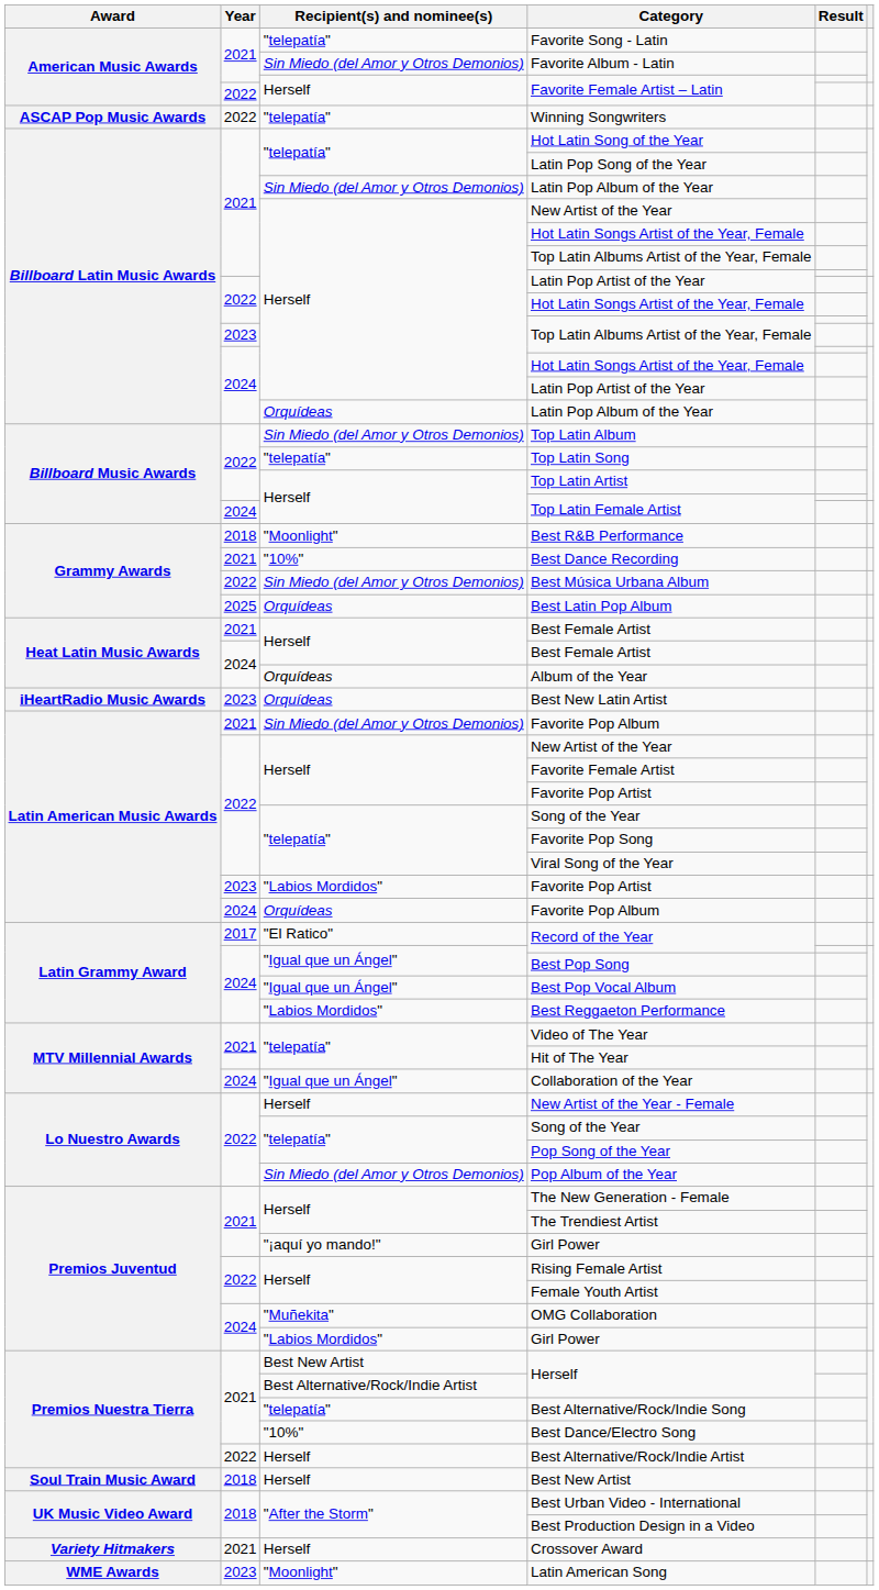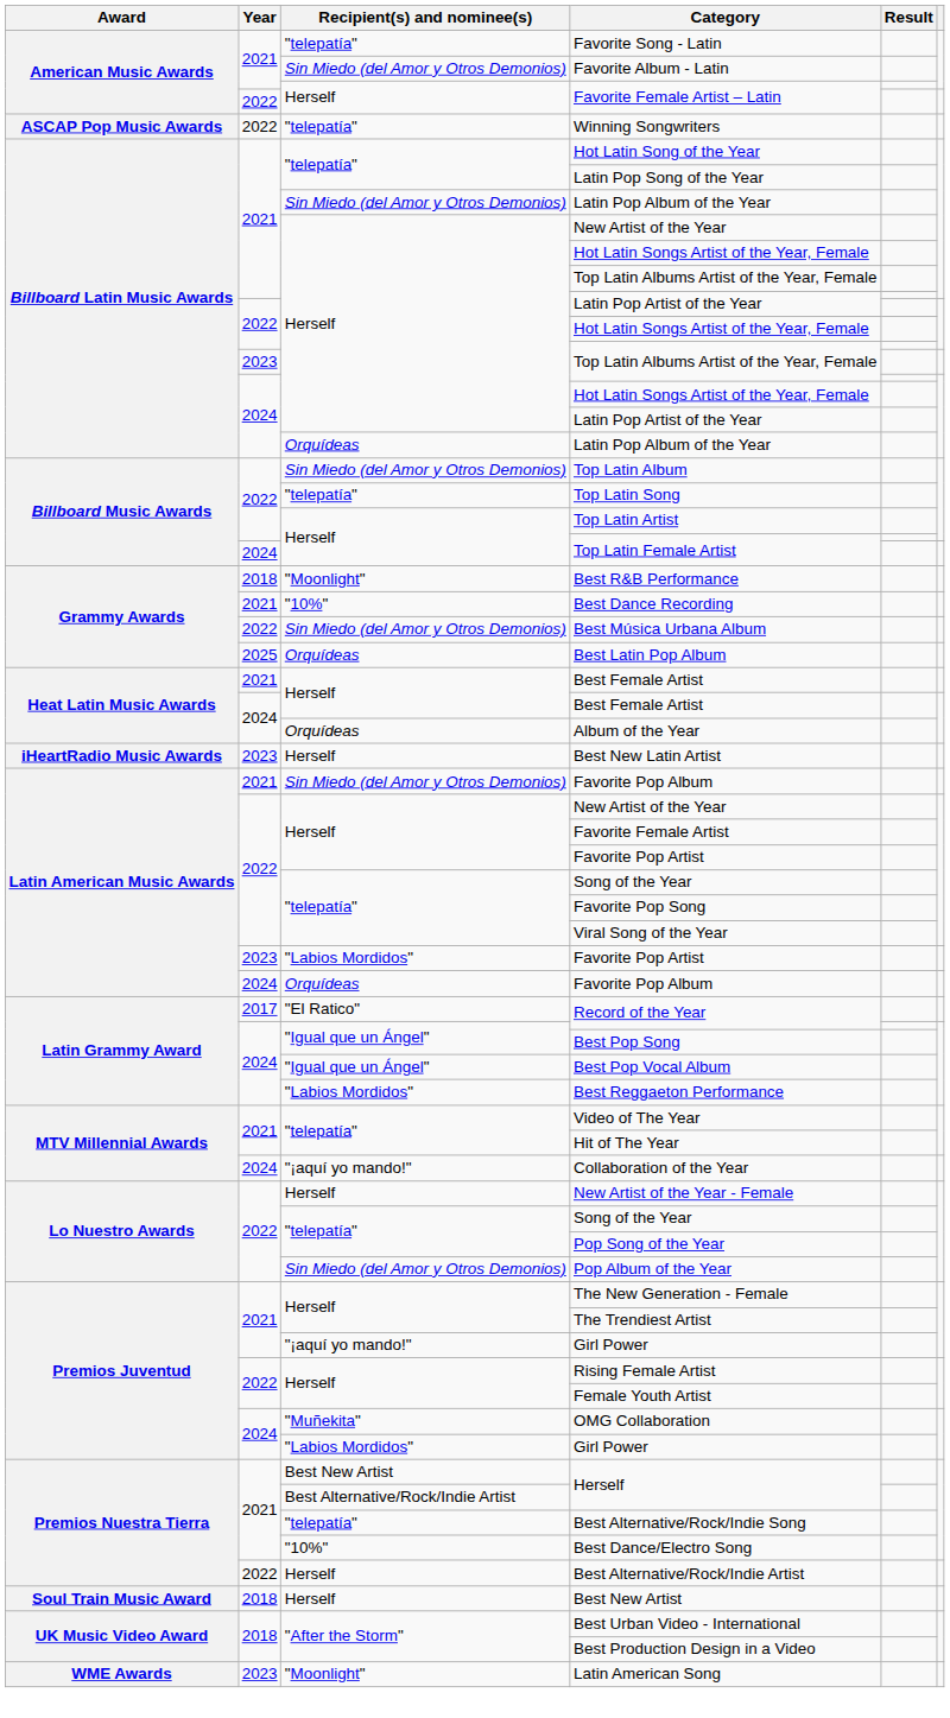 <table class="wikitable sortable plainrowheaders">
 <tr>
 <th scope="col">Award</th>
 <th scope="col">Year</th>
 <th scope="col">Recipient(s) and nominee(s)</th>
 <th scope="col">Category</th>
 <th scope="col">Result</th>
 <th scope="col" class="unsortable"></th>
 </tr>
 <tr>
 <th rowspan="4" scope="row"><a href='#'>American Music Awards</a></th>
 <td rowspan="3"align="center"><a href='#'>2021</a></td>
 <td>"<a href='#'>telepatía</a>"</td>
 <td>Favorite Song - Latin</td>
 <td></td>
 <td rowspan="3" style="text-align:center;"></td>
 </tr>
 <tr>
 <td><em><a href='#'>Sin Miedo (del Amor y Otros Demonios)</a></em></td>
 <td>Favorite Album - Latin</td>
 <td></td>
 </tr>
 <tr>
 <td rowspan="2">Herself</td>
 <td rowspan="2"><a href='#'>Favorite Female Artist – Latin</a></td>
 <td></td>
 </tr>
 <tr>
 <td align="center"><a href='#'>2022</a></td>
 <td></td>
 <td style="text-align:center;"></td>
 </tr>
 <tr>
 <th scope="row"><a href='#'>ASCAP Pop Music Awards</a></th>
 <td align="center">2022</td>
 <td>"<a href='#'>telepatía</a>"</td>
 <td>Winning Songwriters</td>
 <td></td>
 <td style="text-align:center;"></td>
 </tr>
 <tr>
 <th rowspan="15"scope="row"><a href='#'><em>Billboard</em> Latin Music Awards</a></th>
 <td rowspan="7"align="center"><a href='#'>2021</a></td>
 <td rowspan="2">"<a href='#'>telepatía</a>"</td>
 <td><a href='#'>Hot Latin Song of the Year</a></td>
 <td></td>
 <td rowspan="7" style="text-align:center;"></td>
 </tr>
 <tr>
 <td>Latin Pop Song of the Year</td>
 <td></td>
 </tr>
 <tr>
 <td><em><a href='#'>Sin Miedo (del Amor y Otros Demonios)</a></em></td>
 <td>Latin Pop Album of the Year</td>
 <td></td>
 </tr>
 <tr>
 <td rowspan="11">Herself</td>
 <td>New Artist of the Year</td>
 <td></td>
 </tr>
 <tr>
 <td><a href='#'>Hot Latin Songs Artist of the Year, Female</a></td>
 <td></td>
 </tr>
 <tr>
 <td>Top Latin Albums Artist of the Year, Female</td>
 <td></td>
 </tr>
 <tr>
 <td rowspan="2">Latin Pop Artist of the Year</td>
 <td></td>
 </tr>
 <tr>
 <td rowspan="3"align="center"><a href='#'>2022</a></td>
 <td></td>
 <td rowspan="3" style="text-align:center;"></td>
 </tr>
 <tr>
 <td><a href='#'>Hot Latin Songs Artist of the Year, Female</a></td>
 <td></td>
 </tr>
 <tr>
 <td rowspan="3">Top Latin Albums Artist of the Year, Female</td>
 <td></td>
 </tr>
 <tr>
 <td align="center"><a href='#'>2023</a></td>
 <td></td>
 <td align="center"></td>
 </tr>
 <tr>
 <td rowspan="4"align="center"><a href='#'>2024</a></td>
 <td></td>
 <td rowspan="4" style="text-align:center;"><br></td>
 </tr>
 <tr>
 <td><a href='#'>Hot Latin Songs Artist of the Year, Female</a></td>
 <td></td>
 </tr>
 <tr>
 <td>Latin Pop Artist of the Year</td>
 <td></td>
 </tr>
 <tr>
 <td><em><a href='#'>Orquídeas</a></em></td>
 <td>Latin Pop Album of the Year</td>
 <td></td>
 </tr>
 <tr>
 <th rowspan="5"scope="row"><a href='#'><em>Billboard</em> Music Awards</a></th>
 <td rowspan="4"align="center"><a href='#'>2022</a></td>
 <td><em><a href='#'>Sin Miedo (del Amor y Otros Demonios)</a></em></td>
 <td><a href='#'>Top Latin Album</a></td>
 <td></td>
 <td rowspan="4" style="text-align:center;"><br></td>
 </tr>
 <tr>
 <td>"<a href='#'>telepatía</a>"</td>
 <td><a href='#'>Top Latin Song</a></td>
 <td></td>
 </tr>
 <tr>
 <td rowspan="3">Herself</td>
 <td><a href='#'>Top Latin Artist</a></td>
 <td></td>
 </tr>
 <tr>
 <td rowspan="2"><a href='#'>Top Latin Female Artist</a></td>
 <td></td>
 </tr>
 <tr>
 <td align="center"><a href='#'>2024</a></td>
 <td></td>
 <td style="text-align:center;"></td>
 </tr>
 <tr>
 <th rowspan="4" scope="row"><a href='#'>Grammy Awards</a></th>
 <td align="center"><a href='#'>2018</a></td>
 <td>"<a href='#'>Moonlight</a>"</td>
 <td><a href='#'>Best R&B Performance</a></td>
 <td></td>
 <td style="text-align:center;"></td>
 </tr>
 <tr>
 <td align="center"><a href='#'>2021</a></td>
 <td>"<a href='#'>10%</a>" </td>
 <td><a href='#'>Best Dance Recording</a></td>
 <td></td>
 <td style="text-align:center;"></td>
 </tr>
 <tr>
 <td align="center"><a href='#'>2022</a></td>
 <td><em><a href='#'>Sin Miedo (del Amor y Otros Demonios)</a></em></td>
 <td><a href='#'>Best Música Urbana Album</a></td>
 <td></td>
 <td style="text-align:center;"></td>
 </tr>
 <tr>
 <td align="center"><a href='#'>2025</a></td>
 <td><em><a href='#'>Orquídeas</a></em></td>
 <td><a href='#'>Best Latin Pop Album</a></td>
 <td></td>
 <td style="text-align:center;"></td>
 </tr>
 <tr>
 <th scope="row" rowspan="3"><a href='#'>Heat Latin Music Awards</a></th>
 <td align="center"><a href='#'>2021</a></td>
 <td rowspan="2">Herself</td>
 <td>Best Female Artist</td>
 <td></td>
 <td style="text-align:center;"></td>
 </tr>
 <tr>
 <td rowspan="2" align="center">2024</td>
 <td>Best Female Artist</td>
 <td></td>
 <td align="center" rowspan="2"></td>
 </tr>
 <tr>
 <td><em>Orquídeas</em></td>
 <td>Album of the Year</td>
 <td></td>
 </tr>
 <tr>
 <th scope="row" align="center"><a href='#'>iHeartRadio Music Awards</a></th>
 <td align="center"><a href='#'>2023</a></td>
-<td><em><a href='#'>Orquídeas</a></em></td>
+<td>Herself</td>
 <td>Best New Latin Artist</td>
 <td></td>
 <td style="text-align:center;"></td>
 </tr>
 <tr>
 <th rowspan=9 scope="row" align="center"><a href='#'>Latin American Music Awards</a></th>
 <td align="center"><a href='#'>2021</a></td>
 <td><em><a href='#'>Sin Miedo (del Amor y Otros Demonios)</a></em></td>
 <td>Favorite Pop Album</td>
 <td></td>
 <td style="text-align:center;"></td>
 </tr>
 <tr>
 <td rowspan=6 align="center"><a href='#'>2022</a></td>
 <td rowspan="3">Herself</td>
 <td>New Artist of the Year</td>
 <td></td>
 <td rowspan=6 style="text-align:center;"></td>
 </tr>
 <tr>
 <td>Favorite Female Artist</td>
 <td></td>
 </tr>
 <tr>
 <td>Favorite Pop Artist</td>
 <td></td>
 </tr>
 <tr>
 <td rowspan="3">"<a href='#'>telepatía</a>"</td>
 <td>Song of the Year</td>
 <td></td>
 </tr>
 <tr>
 <td>Favorite Pop Song</td>
 <td></td>
 </tr>
 <tr>
 <td>Viral Song of the Year</td>
 <td></td>
 </tr>
 <tr>
 <td align="center"><a href='#'>2023</a></td>
 <td>"<a href='#'>Labios Mordidos</a>" </td>
 <td>Favorite Pop Artist</td>
 <td></td>
 <td></td>
 </tr>
 <tr>
 <td align="center"><a href='#'>2024</a></td>
 <td><em><a href='#'>Orquídeas</a></em></td>
 <td>Favorite Pop Album</td>
 <td></td>
 <td align="center" rowspan="1"></td>
 </tr>
 <tr>
 <th rowspan="5" scope="row" align="center"><a href='#'>Latin Grammy Award</a></th>
 <td align="center"><a href='#'>2017</a></td>
 <td>"El Ratico" </td>
 <td rowspan="2"><a href='#'>Record of the Year</a></td>
 <td></td>
 <td style="text-align:center;"></td>
 </tr>
 <tr>
 <td rowspan="4" align="center"><a href='#'>2024</a></td>
 <td rowspan="2">"<a href='#'>Igual que un Ángel</a>" </td>
 <td></td>
 <td rowspan="4" align="center"></td>
 </tr>
 <tr>
 <td><a href='#'>Best Pop Song</a></td>
 <td></td>
 </tr>
 <tr>
 <td>"<a href='#'>Igual que un Ángel</a>" </td>
 <td><a href='#'>Best Pop Vocal Album</a></td>
 <td></td>
 </tr>
 <tr>
 <td>"<a href='#'>Labios Mordidos</a>" </td>
 <td><a href='#'>Best Reggaeton Performance</a></td>
 <td></td>
 </tr>
 <tr>
 <th rowspan="3" scope="row"><a href='#'>MTV Millennial Awards</a></th>
 <td rowspan="2" align="center"><a href='#'>2021</a></td>
 <td rowspan="2">"<a href='#'>telepatía</a>"</td>
 <td>Video of The Year</td>
 <td></td>
 <td rowspan="2" style="text-align:center;"></td>
 </tr>
 <tr>
 <td>Hit of The Year</td>
 <td></td>
 </tr>
 <tr>
 <td align="center"><a href='#'>2024</a></td>
-<td>"<a href='#'>Igual que un Ángel</a>" </td>
+<td>"¡aquí yo mando!" </td>
 <td>Collaboration of the Year</td>
 <td></td>
 <td align="center"></td>
 </tr>
 <tr>
 <th rowspan="4" scope="row" align="center"><a href='#'>Lo Nuestro Awards</a></th>
 <td rowspan="4" align="center"><a href='#'>2022</a></td>
 <td>Herself</td>
 <td><a href='#'>New Artist of the Year - Female</a></td>
 <td></td>
 <td rowspan="4" style="text-align:center;"></td>
 </tr>
 <tr>
 <td rowspan="2">"<a href='#'>telepatía</a>"</td>
 <td>Song of the Year</td>
 <td></td>
 </tr>
 <tr>
 <td><a href='#'>Pop Song of the Year</a></td>
 <td></td>
 </tr>
 <tr>
 <td><em><a href='#'>Sin Miedo (del Amor y Otros Demonios)</a></em></td>
 <td><a href='#'>Pop Album of the Year</a></td>
 <td></td>
 </tr>
 <tr>
 <th rowspan="7" scope="row"><a href='#'>Premios Juventud</a></th>
 <td rowspan="3" align="center"><a href='#'>2021</a></td>
 <td rowspan="2">Herself</td>
 <td>The New Generation - Female</td>
 <td></td>
 <td rowspan="3" style="text-align:center;"></td>
 </tr>
 <tr>
 <td>The Trendiest Artist</td>
 <td></td>
 </tr>
 <tr>
 <td>"¡aquí yo mando!" </td>
 <td>Girl Power</td>
 <td></td>
 </tr>
 <tr>
 <td rowspan="2"align="center"><a href='#'>2022</a></td>
 <td rowspan="2">Herself</td>
 <td>Rising Female Artist</td>
 <td></td>
 <td rowspan="2" style="text-align:center;"></td>
 </tr>
 <tr>
 <td>Female Youth Artist</td>
 <td></td>
 </tr>
 <tr>
 <td rowspan="2" align="center"><a href='#'>2024</a></td>
 <td>"<a href='#'>Muñekita</a>" </td>
 <td>OMG Collaboration</td>
 <td></td>
 <td style="text-align:center;" rowspan="2"></td>
 </tr>
 <tr>
 <td>"<a href='#'>Labios Mordidos</a>" </td>
 <td>Girl Power</td>
 <td></td>
 </tr>
 <tr>
 <th rowspan="5" scope="row"><a href='#'>Premios Nuestra Tierra</a></th>
 <td rowspan="4"align="center">2021</td>
 <td>Best New Artist</td>
 <td rowspan="2">Herself</td>
 <td></td>
 <td rowspan="4" style="text-align:center;"></td>
 </tr>
 <tr>
 <td>Best Alternative/Rock/Indie Artist</td>
 <td></td>
 </tr>
 <tr>
 <td>"<a href='#'>telepatía</a>"</td>
 <td>Best Alternative/Rock/Indie Song</td>
 <td></td>
 </tr>
 <tr>
 <td>"10%" </td>
 <td>Best Dance/Electro Song</td>
 <td></td>
 </tr>
 <tr>
 <td align="center">2022</td>
 <td>Herself</td>
 <td>Best Alternative/Rock/Indie Artist</td>
 <td></td>
 <td style="text-align:center;"></td>
 </tr>
 <tr>
 <th scope="row"><a href='#'>Soul Train Music Award</a></th>
 <td align="center"><a href='#'>2018</a></td>
 <td>Herself</td>
 <td>Best New Artist</td>
 <td></td>
 <td style="text-align:center;"></td>
 </tr>
 <tr>
 <th rowspan="2" scope="row"><a href='#'>UK Music Video Award</a></th>
 <td rowspan="2" align="center"><a href='#'>2018</a></td>
 <td rowspan="2">"<a href='#'>After the Storm</a>" </td>
 <td>Best Urban Video - International</td>
 <td></td>
 <td rowspan="2" style="text-align:center;"></td>
 </tr>
 <tr>
 <td>Best Production Design in a Video</td>
 <td></td>
 </tr>
 <tr>
-<th scope="row"><em><a href='#'>Variety Hitmakers</a></em></th>
-<td align="center">2021</td>
-<td>Herself</td>
-<td>Crossover Award</td>
-<td></td>
-<td style="text-align:center;"></td>
-</tr>
-<tr>
 <th scope="row"><a href='#'>WME Awards</a></th>
 <td align="center"><a href='#'>2023</a></td>
 <td>"<a href='#'>Moonlight</a>"</td>
 <td>Latin American Song</td>
 <td></td>
 <td align="center"></td>
 </tr>
 </table>
